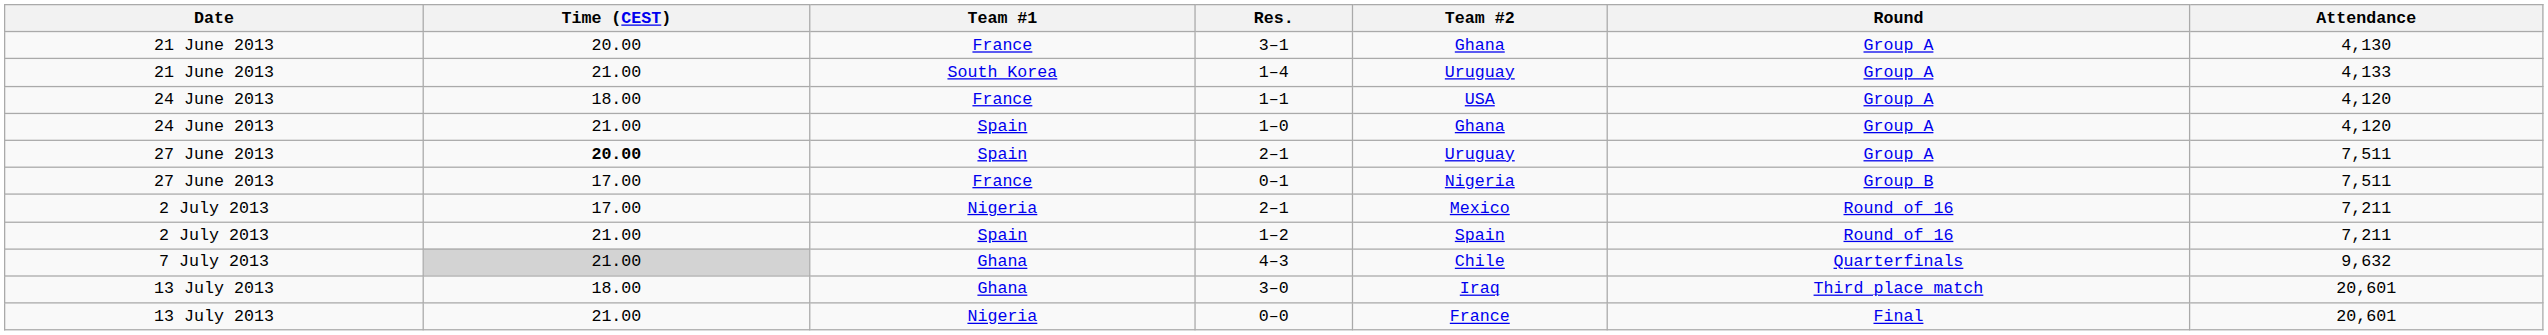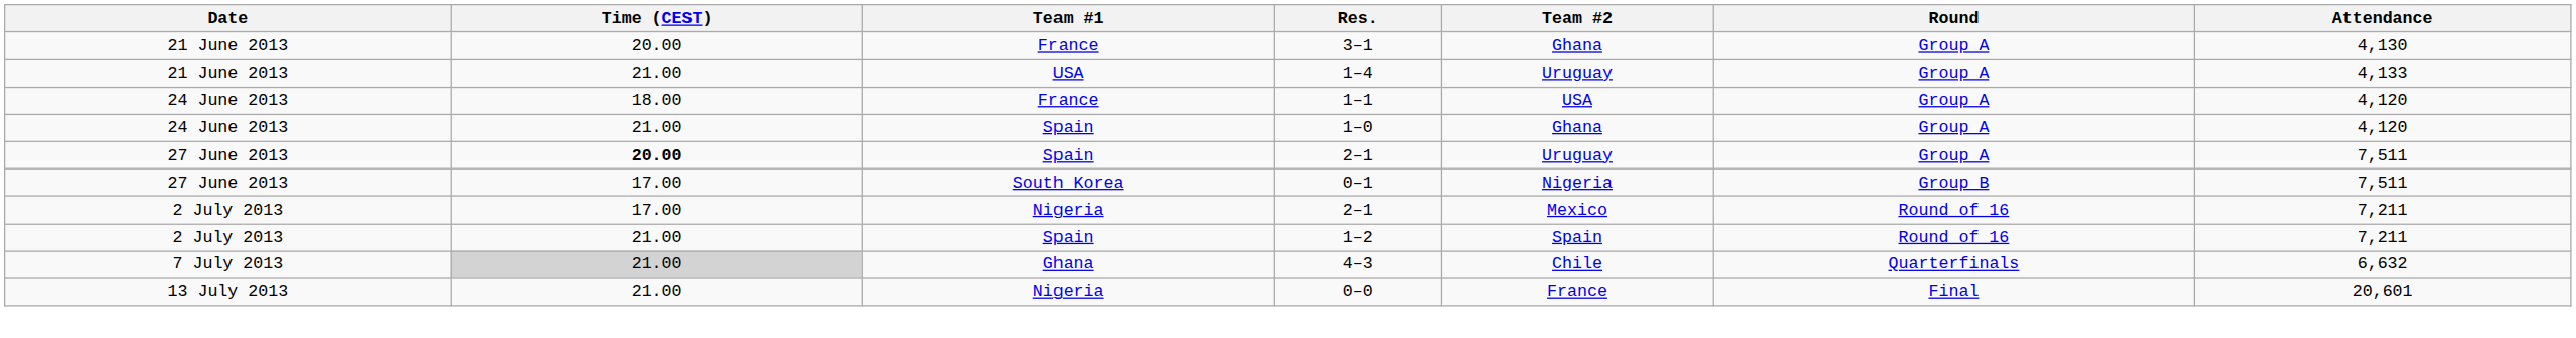 <table class="wikitable" style="text-align:center; width:100%">
 <tr>
 <th>Date</th>
 <th>Time (<a href='#'>CEST</a>)</th>
 <th>Team #1</th>
 <th>Res.</th>
 <th>Team #2</th>
 <th>Round</th>
 <th>Attendance</th>
 </tr>
 <tr>
 <td>21 June 2013</td>
 <td>20.00</td>
 <td> <a href='#'>France</a></td>
 <td style="text-align:center;">3–1</td>
 <td> <a href='#'>Ghana</a></td>
 <td><a href='#'>Group A</a></td>
 <td style="text-align:center;">4,130</td>
 </tr>
 <tr>
 <td>21 June 2013</td>
 <td>21.00</td>
-<td> <a href='#'>South Korea</a></td>
+<td> <a href='#'>USA</a></td>
 <td style="text-align:center;">1–4</td>
 <td> <a href='#'>Uruguay</a></td>
 <td><a href='#'>Group A</a></td>
 <td style="text-align:center;">4,133</td>
 </tr>
 <tr>
 <td>24 June 2013</td>
 <td>18.00</td>
 <td> <a href='#'>France</a></td>
 <td style="text-align:center;">1–1</td>
 <td> <a href='#'>USA</a></td>
 <td><a href='#'>Group A</a></td>
 <td style="text-align:center;">4,120</td>
 </tr>
 <tr>
 <td>24 June 2013</td>
 <td>21.00</td>
 <td> <a href='#'>Spain</a></td>
 <td style="text-align:center;">1–0</td>
 <td> <a href='#'>Ghana</a></td>
 <td><a href='#'>Group A</a></td>
 <td style="text-align:center;">4,120</td>
 </tr>
 <tr>
 <td>27 June 2013</td>
 <td><strong>20.00</strong></td>
 <td> <a href='#'>Spain</a></td>
 <td style="text-align:center;">2–1</td>
 <td> <a href='#'>Uruguay</a></td>
 <td><a href='#'>Group A</a></td>
 <td style="text-align:center;">7,511</td>
 </tr>
 <tr>
 <td>27 June 2013</td>
 <td>17.00</td>
-<td> <a href='#'>France</a></td>
+<td> <a href='#'>South Korea</a></td>
 <td style="text-align:center;">0–1</td>
 <td> <a href='#'>Nigeria</a></td>
 <td><a href='#'>Group B</a></td>
 <td style="text-align:center;">7,511</td>
 </tr>
 <tr>
 <td>2 July 2013</td>
 <td>17.00</td>
 <td> <a href='#'>Nigeria</a></td>
 <td style="text-align:center;">2–1</td>
 <td> <a href='#'>Mexico</a></td>
 <td><a href='#'>Round of 16</a></td>
 <td style="text-align:center;">7,211</td>
 </tr>
 <tr>
 <td>2 July 2013</td>
 <td>21.00</td>
 <td> <a href='#'>Spain</a></td>
 <td style="text-align:center;">1–2</td>
 <td> <a href='#'>Spain</a></td>
 <td><a href='#'>Round of 16</a></td>
 <td style="text-align:center;">7,211</td>
 </tr>
 <tr>
 <td>7 July 2013</td>
 <td style="background: lightgrey;">21.00</td>
 <td> <a href='#'>Ghana</a></td>
 <td style="text-align:center;">4–3</td>
 <td> <a href='#'>Chile</a></td>
 <td><a href='#'>Quarterfinals</a></td>
-<td style="text-align:center;">9,632</td>
-</tr>
-<tr>
-<td>13 July 2013</td>
-<td>18.00</td>
-<td> <a href='#'>Ghana</a></td>
-<td style="text-align:center;">3–0</td>
-<td> <a href='#'>Iraq</a></td>
-<td><a href='#'>Third place match</a></td>
-<td style="text-align:center;">20,601</td>
+<td style="text-align:center;">6,632</td>
 </tr>
 <tr>
 <td>13 July 2013</td>
 <td>21.00</td>
 <td> <a href='#'>Nigeria</a></td>
 <td style="text-align:center;">0–0</td>
 <td> <a href='#'>France</a></td>
 <td><a href='#'>Final</a></td>
 <td style="text-align:center;">20,601</td>
 </tr>
 </table>
